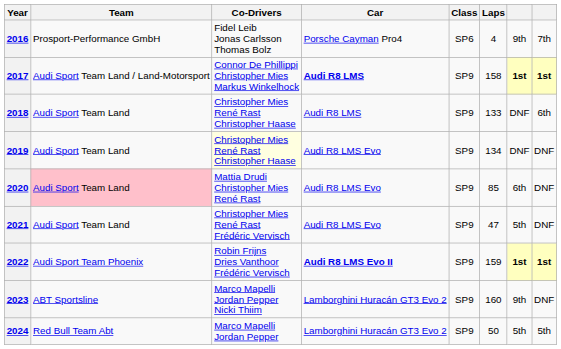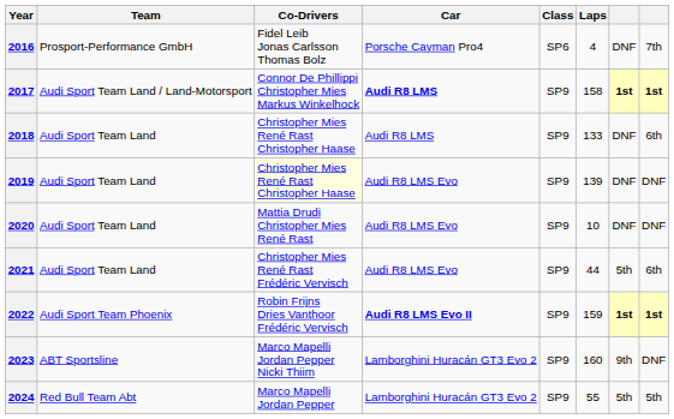 <table class="wikitable" style="font-size:90%">
 <tr>
 <th>Year</th>
 <th>Team</th>
 <th>Co-Drivers</th>
 <th>Car</th>
 <th>Class</th>
 <th>Laps</th>
 <th></th>
 <th></th>
 </tr>
 <tr style="text-align:center;">
 <th><a href='#'>2016</a></th>
 <td align="left"> Prosport-Performance GmbH</td>
 <td align="left"> Fidel Leib<br> Jonas Carlsson<br> Thomas Bolz</td>
 <td align="left"><a href='#'>Porsche Cayman</a> Pro4</td>
 <td>SP6</td>
 <td>4</td>
-<td>9th</td>
+<td>DNF</td>
 <td>7th</td>
 </tr>
 <tr style="text-align:center;">
 <th><a href='#'>2017</a></th>
 <td align="left"nowrap> <a href='#'>Audi Sport</a> Team Land / Land-Motorsport</td>
 <td align="left"nowrap> <a href='#'>Connor De Phillippi</a><br> <a href='#'>Christopher Mies</a><br> <a href='#'>Markus Winkelhock</a></td>
 <td align="left"><strong><a href='#'>Audi R8 LMS</a></strong></td>
 <td>SP9</td>
 <td>158</td>
 <td style="background:#FFFFBF;"><strong>1st</strong></td>
 <td style="background:#FFFFBF;"><strong>1st</strong></td>
 </tr>
 <tr style="text-align:center;">
 <th><a href='#'>2018</a></th>
 <td align="left"> <a href='#'>Audi Sport</a> Team Land</td>
 <td align="left"> <a href='#'>Christopher Mies</a><br> <a href='#'>René Rast</a><br> <a href='#'>Christopher Haase</a></td>
 <td align="left"><a href='#'>Audi R8 LMS</a></td>
 <td>SP9</td>
 <td>133</td>
 <td>DNF</td>
 <td>6th</td>
 </tr>
 <tr style="text-align:center;">
 <th><a href='#'>2019</a></th>
 <td align="left"> <a href='#'>Audi Sport</a> Team Land</td>
 <td align="left" style="background: lightyellow;"> <a href='#'>Christopher Mies</a><br> <a href='#'>René Rast</a><br> <a href='#'>Christopher Haase</a></td>
 <td align="left"><a href='#'>Audi R8 LMS Evo</a></td>
 <td>SP9</td>
-<td>134</td>
+<td>139</td>
 <td>DNF</td>
 <td>DNF</td>
 </tr>
 <tr style="text-align:center;">
 <th><a href='#'>2020</a></th>
-<td align="left" style="background: pink;"> <a href='#'>Audi Sport</a> Team Land</td>
+<td align="left"> <a href='#'>Audi Sport</a> Team Land</td>
 <td align="left"> <a href='#'>Mattia Drudi</a><br> <a href='#'>Christopher Mies</a><br> <a href='#'>René Rast</a></td>
 <td align="left"><a href='#'>Audi R8 LMS Evo</a></td>
 <td>SP9</td>
-<td>85</td>
-<td>6th</td>
+<td>10</td>
+<td>DNF</td>
 <td>DNF</td>
 </tr>
 <tr style="text-align:center;">
 <th><a href='#'>2021</a></th>
 <td align="left"> <a href='#'>Audi Sport</a> Team Land</td>
 <td align="left"> <a href='#'>Christopher Mies</a><br> <a href='#'>René Rast</a><br> <a href='#'>Frédéric Vervisch</a></td>
 <td align="left"><a href='#'>Audi R8 LMS Evo</a></td>
 <td>SP9</td>
-<td>47</td>
+<td>44</td>
 <td>5th</td>
-<td>DNF</td>
+<td>6th</td>
 </tr>
 <tr style="text-align:center;">
 <th><a href='#'>2022</a></th>
 <td align="left"> <a href='#'>Audi Sport Team Phoenix</a></td>
 <td align="left"> <a href='#'>Robin Frijns</a><br> <a href='#'>Dries Vanthoor</a><br> <a href='#'>Frédéric Vervisch</a></td>
 <td align="left"><strong><a href='#'>Audi R8 LMS Evo II</a></strong></td>
 <td>SP9</td>
 <td>159</td>
 <td style="background:#FFFFBF;"><strong>1st</strong></td>
 <td style="background:#FFFFBF;"><strong>1st</strong></td>
 </tr>
 <tr style="text-align:center;">
 <th><a href='#'>2023</a></th>
 <td align="left"> <a href='#'>ABT Sportsline</a></td>
 <td align="left"> <a href='#'>Marco Mapelli</a><br> <a href='#'>Jordan Pepper</a><br> <a href='#'>Nicki Thiim</a></td>
 <td align="left"nowrap><a href='#'>Lamborghini Huracán GT3 Evo 2</a></td>
 <td>SP9</td>
 <td>160</td>
 <td>9th</td>
 <td>DNF</td>
 </tr>
 <tr style="text-align:center;">
 <th><a href='#'>2024</a></th>
 <td align="left"> <a href='#'>Red Bull Team Abt</a></td>
 <td align="left"> <a href='#'>Marco Mapelli</a><br> <a href='#'>Jordan Pepper</a></td>
 <td align="left"nowrap><a href='#'>Lamborghini Huracán GT3 Evo 2</a></td>
 <td>SP9</td>
-<td>50</td>
+<td>55</td>
 <td>5th</td>
 <td>5th</td>
 </tr>
 </table>
